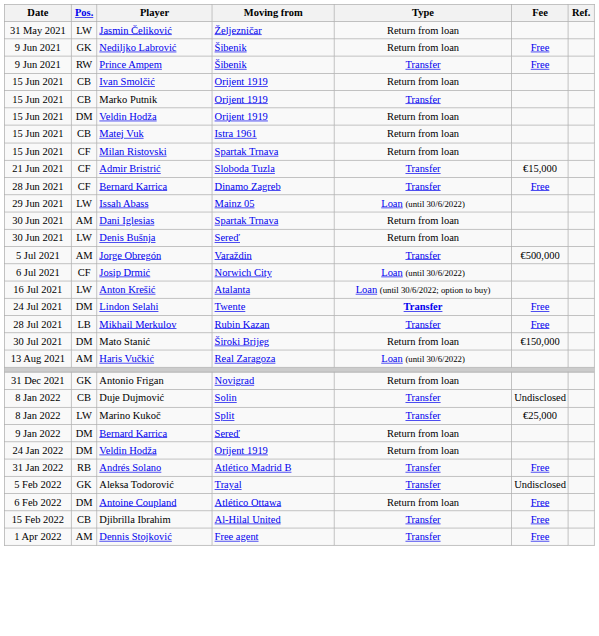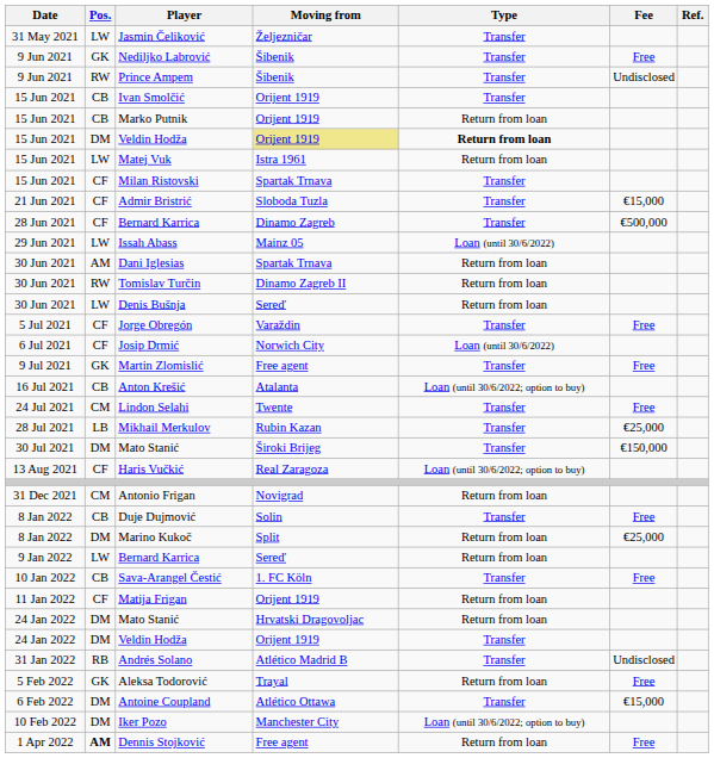 <table class="wikitable" style="font-size: 95%; text-align: center;">
 <tr>
 <th width=90>Date</th>
 <th width=30><a href='#'>Pos.</a></th>
 <th width=160>Player</th>
 <th width=170>Moving from</th>
 <th width=250>Type</th>
 <th width=75>Fee</th>
 <th width=30>Ref.</th>
 </tr>
 <tr>
 <td>31 May 2021</td>
 <td>LW</td>
 <td style="text-align:left;"> <a href='#'>Jasmin Čeliković</a></td>
 <td style="text-align:left;"> <a href='#'>Željezničar</a></td>
-<td>Return from loan</td>
+<td><a href='#'>Transfer</a></td>
 <td></td>
 <td></td>
 </tr>
 <tr>
 <td>9 Jun 2021</td>
 <td>GK</td>
 <td style="text-align:left;"> <a href='#'>Nediljko Labrović</a></td>
 <td style="text-align:left;"> <a href='#'>Šibenik</a></td>
-<td>Return from loan</td>
+<td><a href='#'>Transfer</a></td>
 <td><a href='#'>Free</a></td>
 <td></td>
 </tr>
 <tr>
 <td>9 Jun 2021</td>
 <td>RW</td>
 <td style="text-align:left;"> <a href='#'>Prince Ampem</a></td>
 <td style="text-align:left;"> <a href='#'>Šibenik</a></td>
 <td><a href='#'>Transfer</a></td>
-<td><a href='#'>Free</a></td>
+<td>Undisclosed</td>
 <td></td>
 </tr>
 <tr>
 <td>15 Jun 2021</td>
 <td>CB</td>
 <td style="text-align:left;"> <a href='#'>Ivan Smolčić</a></td>
 <td style="text-align:left;"> <a href='#'>Orijent 1919</a></td>
-<td>Return from loan</td>
+<td><a href='#'>Transfer</a></td>
 <td></td>
 <td></td>
 </tr>
 <tr>
 <td>15 Jun 2021</td>
 <td>CB</td>
 <td style="text-align:left;"> Marko Putnik</td>
 <td style="text-align:left;"> <a href='#'>Orijent 1919</a></td>
-<td><a href='#'>Transfer</a></td>
+<td>Return from loan</td>
 <td></td>
 <td></td>
 </tr>
 <tr>
 <td>15 Jun 2021</td>
 <td>DM</td>
 <td style="text-align:left;"> <a href='#'>Veldin Hodža</a></td>
-<td style="text-align:left;"> <a href='#'>Orijent 1919</a></td>
-<td>Return from loan</td>
+<td style="background: khaki; text-align:left;"> <a href='#'>Orijent 1919</a></td>
+<td><strong>Return from loan</strong></td>
 <td></td>
 <td></td>
 </tr>
 <tr>
 <td>15 Jun 2021</td>
-<td>CB</td>
+<td>LW</td>
 <td style="text-align:left;"> <a href='#'>Matej Vuk</a></td>
 <td style="text-align:left;"> <a href='#'>Istra 1961</a></td>
 <td>Return from loan</td>
 <td></td>
 <td></td>
 </tr>
 <tr>
 <td>15 Jun 2021</td>
 <td>CF</td>
 <td style="text-align:left;"> <a href='#'>Milan Ristovski</a></td>
 <td style="text-align:left;"> <a href='#'>Spartak Trnava</a></td>
-<td>Return from loan</td>
+<td><a href='#'>Transfer</a></td>
 <td></td>
 <td></td>
 </tr>
 <tr>
 <td>21 Jun 2021</td>
 <td>CF</td>
 <td style="text-align:left;"> <a href='#'>Admir Bristrić</a></td>
 <td style="text-align:left;"> <a href='#'>Sloboda Tuzla</a></td>
 <td><a href='#'>Transfer</a></td>
 <td>€15,000</td>
 <td></td>
 </tr>
 <tr>
 <td>28 Jun 2021</td>
 <td>CF</td>
 <td style="text-align:left;"> <a href='#'>Bernard Karrica</a></td>
 <td style="text-align:left;"> <a href='#'>Dinamo Zagreb</a></td>
 <td><a href='#'>Transfer</a></td>
-<td><a href='#'>Free</a></td>
+<td>€500,000</td>
 <td></td>
 </tr>
 <tr>
 <td>29 Jun 2021</td>
 <td>LW</td>
 <td style="text-align:left;"> <a href='#'>Issah Abass</a></td>
 <td style="text-align:left;"> <a href='#'>Mainz 05</a></td>
 <td><a href='#'>Loan</a> <small>(until 30/6/2022)</small></td>
 <td></td>
 <td></td>
 </tr>
 <tr>
 <td>30 Jun 2021</td>
 <td>AM</td>
 <td style="text-align:left;"> <a href='#'>Dani Iglesias</a></td>
 <td style="text-align:left;"> <a href='#'>Spartak Trnava</a></td>
 <td>Return from loan</td>
 <td></td>
 <td></td>
 </tr>
 <tr>
 <td>30 Jun 2021</td>
+<td>RW</td>
+<td style="text-align:left;"> <a href='#'>Tomislav Turčin</a></td>
+<td style="text-align:left;"> <a href='#'>Dinamo Zagreb II</a></td>
+<td>Return from loan</td>
+<td></td>
+<td></td>
+</tr>
+<tr>
+<td>30 Jun 2021</td>
 <td>LW</td>
 <td style="text-align:left;"> <a href='#'>Denis Bušnja</a></td>
 <td style="text-align:left;"> <a href='#'>Sereď</a></td>
 <td>Return from loan</td>
 <td></td>
 <td></td>
 </tr>
 <tr>
 <td>5 Jul 2021</td>
-<td>AM</td>
+<td>CF</td>
 <td style="text-align:left;"> <a href='#'>Jorge Obregón</a></td>
 <td style="text-align:left;"> <a href='#'>Varaždin</a></td>
 <td><a href='#'>Transfer</a></td>
-<td>€500,000</td>
+<td><a href='#'>Free</a></td>
 <td></td>
 </tr>
 <tr>
 <td>6 Jul 2021</td>
 <td>CF</td>
 <td style="text-align:left;"> <a href='#'>Josip Drmić</a></td>
 <td style="text-align:left;"> <a href='#'>Norwich City</a></td>
 <td><a href='#'>Loan</a> <small>(until 30/6/2022)</small></td>
 <td></td>
 <td></td>
 </tr>
 <tr>
+<td>9 Jul 2021</td>
+<td>GK</td>
+<td style="text-align:left;"> <a href='#'>Martin Zlomislić</a></td>
+<td style="text-align:left;"><a href='#'>Free agent</a></td>
+<td><a href='#'>Transfer</a></td>
+<td><a href='#'>Free</a></td>
+<td></td>
+</tr>
+<tr>
 <td>16 Jul 2021</td>
-<td>LW</td>
+<td>CB</td>
 <td style="text-align:left;"> <a href='#'>Anton Krešić</a></td>
 <td style="text-align:left;"> <a href='#'>Atalanta</a></td>
 <td><a href='#'>Loan</a> <small>(until 30/6/2022; option to buy)</small></td>
 <td></td>
 <td></td>
 </tr>
 <tr>
 <td>24 Jul 2021</td>
-<td>DM</td>
+<td>CM</td>
 <td style="text-align:left;"> <a href='#'>Lindon Selahi</a></td>
 <td style="text-align:left;"> <a href='#'>Twente</a></td>
-<td><strong><a href='#'>Transfer</a></strong></td>
+<td><a href='#'>Transfer</a></td>
 <td><a href='#'>Free</a></td>
 <td></td>
 </tr>
 <tr>
 <td>28 Jul 2021</td>
 <td>LB</td>
 <td style="text-align:left;"> <a href='#'>Mikhail Merkulov</a></td>
 <td style="text-align:left;"> <a href='#'>Rubin Kazan</a></td>
 <td><a href='#'>Transfer</a></td>
-<td><a href='#'>Free</a></td>
+<td>€25,000</td>
 <td></td>
 </tr>
 <tr>
 <td>30 Jul 2021</td>
 <td>DM</td>
 <td style="text-align:left;"> Mato Stanić</td>
 <td style="text-align:left;"> <a href='#'>Široki Brijeg</a></td>
-<td>Return from loan</td>
+<td><a href='#'>Transfer</a></td>
 <td>€150,000</td>
 <td></td>
 </tr>
 <tr>
 <td>13 Aug 2021</td>
-<td>AM</td>
+<td>CF</td>
 <td style="text-align:left;"> <a href='#'>Haris Vučkić</a></td>
 <td style="text-align:left;"> <a href='#'>Real Zaragoza</a></td>
-<td><a href='#'>Loan</a> <small>(until 30/6/2022)</small></td>
+<td><a href='#'>Loan</a> <small>(until 30/6/2022; option to buy)</small></td>
 <td></td>
 <td></td>
 </tr>
 <tr style="color:#CCCCCC;background-color:#CCCCCC">
 <td colspan="7"></td>
 </tr>
 <tr>
 <td>31 Dec 2021</td>
-<td>GK</td>
+<td>CM</td>
 <td style="text-align:left;"> Antonio Frigan</td>
 <td style="text-align:left;"> <a href='#'>Novigrad</a></td>
 <td>Return from loan</td>
 <td></td>
 <td></td>
 </tr>
 <tr>
 <td>8 Jan 2022</td>
 <td>CB</td>
 <td style="text-align:left;"> Duje Dujmović</td>
 <td style="text-align:left;"> <a href='#'>Solin</a></td>
 <td><a href='#'>Transfer</a></td>
-<td>Undisclosed</td>
+<td><a href='#'>Free</a></td>
 <td></td>
 </tr>
 <tr>
 <td>8 Jan 2022</td>
-<td>LW</td>
+<td>DM</td>
 <td style="text-align:left;"> Marino Kukoč</td>
 <td style="text-align:left;"> <a href='#'>Split</a></td>
-<td><a href='#'>Transfer</a></td>
+<td>Return from loan</td>
 <td>€25,000</td>
 <td></td>
 </tr>
 <tr>
 <td>9 Jan 2022</td>
-<td>DM</td>
+<td>LW</td>
 <td style="text-align:left;"> <a href='#'>Bernard Karrica</a></td>
 <td style="text-align:left;"> <a href='#'>Sereď</a></td>
+<td>Return from loan</td>
+<td></td>
+<td></td>
+</tr>
+<tr>
+<td>10 Jan 2022</td>
+<td>CB</td>
+<td style="text-align:left;"> <a href='#'>Sava-Arangel Čestić</a></td>
+<td style="text-align:left;"> <a href='#'>1. FC Köln</a></td>
+<td><a href='#'>Transfer</a></td>
+<td><a href='#'>Free</a></td>
+<td></td>
+</tr>
+<tr>
+<td>11 Jan 2022</td>
+<td>CF</td>
+<td style="text-align:left;"> <a href='#'>Matija Frigan</a></td>
+<td style="text-align:left;"> <a href='#'>Orijent 1919</a></td>
+<td>Return from loan</td>
+<td></td>
+<td></td>
+</tr>
+<tr>
+<td>24 Jan 2022</td>
+<td>DM</td>
+<td style="text-align:left;"> Mato Stanić</td>
+<td style="text-align:left;"> <a href='#'>Hrvatski Dragovoljac</a></td>
 <td>Return from loan</td>
 <td></td>
 <td></td>
 </tr>
 <tr>
 <td>24 Jan 2022</td>
 <td>DM</td>
 <td style="text-align:left;"> <a href='#'>Veldin Hodža</a></td>
 <td style="text-align:left;"> <a href='#'>Orijent 1919</a></td>
-<td>Return from loan</td>
+<td><a href='#'>Transfer</a></td>
 <td></td>
 <td></td>
 </tr>
 <tr>
 <td>31 Jan 2022</td>
 <td>RB</td>
 <td style="text-align:left;"> <a href='#'>Andrés Solano</a></td>
 <td style="text-align:left;"> <a href='#'>Atlético Madrid B</a></td>
 <td><a href='#'>Transfer</a></td>
-<td><a href='#'>Free</a></td>
+<td>Undisclosed</td>
 <td></td>
 </tr>
 <tr>
 <td>5 Feb 2022</td>
 <td>GK</td>
 <td style="text-align:left;"> Aleksa Todorović</td>
 <td style="text-align:left;"> <a href='#'>Trayal</a></td>
-<td><a href='#'>Transfer</a></td>
-<td>Undisclosed</td>
+<td>Return from loan</td>
+<td><a href='#'>Free</a></td>
 <td></td>
 </tr>
 <tr>
 <td>6 Feb 2022</td>
 <td>DM</td>
 <td style="text-align:left;"> <a href='#'>Antoine Coupland</a></td>
 <td style="text-align:left;"> <a href='#'>Atlético Ottawa</a></td>
+<td><a href='#'>Transfer</a></td>
+<td>€15,000</td>
+<td></td>
+</tr>
+<tr>
+<td>10 Feb 2022</td>
+<td>DM</td>
+<td style="text-align:left;"> <a href='#'>Iker Pozo</a></td>
+<td style="text-align:left;"> <a href='#'>Manchester City</a></td>
+<td><a href='#'>Loan</a> <small>(until 30/6/2022; option to buy)</small></td>
+<td></td>
+<td></td>
+</tr>
+<tr>
+<td>1 Apr 2022</td>
+<td><strong>AM</strong></td>
+<td style="text-align:left;"> <a href='#'>Dennis Stojković</a></td>
+<td style="text-align:left;"><a href='#'>Free agent</a></td>
 <td>Return from loan</td>
 <td><a href='#'>Free</a></td>
 <td></td>
 </tr>
-<tr>
-<td>15 Feb 2022</td>
-<td>CB</td>
-<td style="text-align:left;"> Djibrilla Ibrahim</td>
-<td style="text-align:left;"> <a href='#'>Al-Hilal United</a></td>
-<td><a href='#'>Transfer</a></td>
-<td><a href='#'>Free</a></td>
-<td></td>
-</tr>
-<tr>
-<td>1 Apr 2022</td>
-<td>AM</td>
-<td style="text-align:left;"> <a href='#'>Dennis Stojković</a></td>
-<td style="text-align:left;"><a href='#'>Free agent</a></td>
-<td><a href='#'>Transfer</a></td>
-<td><a href='#'>Free</a></td>
-<td></td>
-</tr>
 </table>
